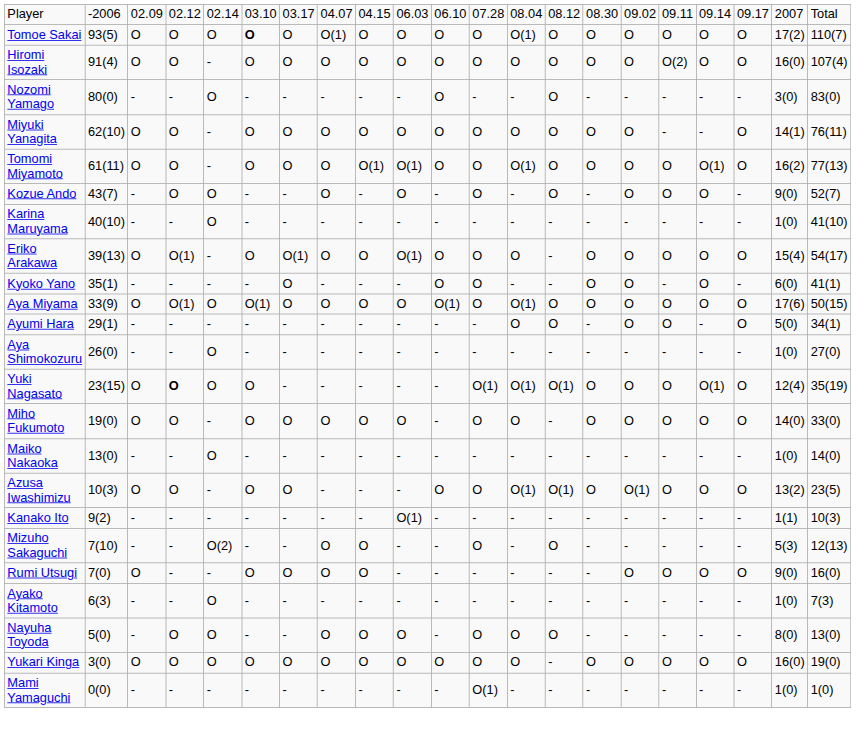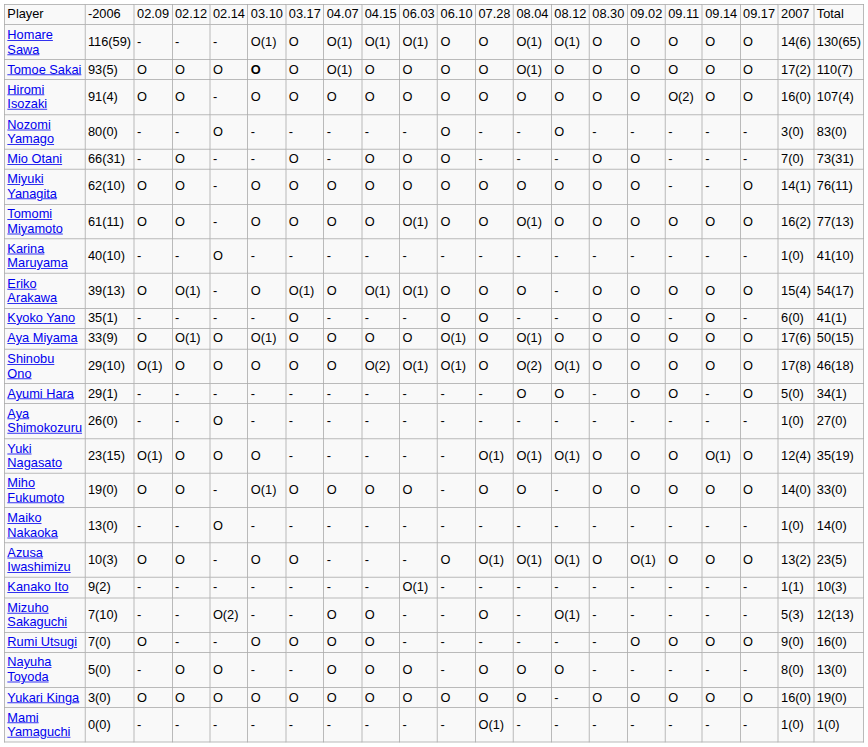 <table class="wikitable" style="text-align:left;">
 <tr>
 <td>Player</td>
 <td>-2006</td>
 <td>02.09</td>
 <td>02.12</td>
 <td>02.14</td>
 <td>03.10</td>
 <td>03.17</td>
 <td>04.07</td>
 <td>04.15</td>
 <td>06.03</td>
 <td>06.10</td>
 <td>07.28</td>
 <td>08.04</td>
 <td>08.12</td>
 <td>08.30</td>
 <td>09.02</td>
 <td>09.11</td>
 <td>09.14</td>
 <td>09.17</td>
 <td>2007</td>
 <td>Total</td>
+</tr>
+<tr>
+<td><a href='#'>Homare Sawa</a></td>
+<td>116(59)</td>
+<td>-</td>
+<td>-</td>
+<td>-</td>
+<td>O(1)</td>
+<td>O</td>
+<td>O(1)</td>
+<td>O(1)</td>
+<td>O(1)</td>
+<td>O</td>
+<td>O</td>
+<td>O(1)</td>
+<td>O(1)</td>
+<td>O</td>
+<td>O</td>
+<td>O</td>
+<td>O</td>
+<td>O</td>
+<td>14(6)</td>
+<td>130(65)</td>
 </tr>
 <tr>
 <td><a href='#'>Tomoe Sakai</a></td>
 <td>93(5)</td>
 <td>O</td>
 <td>O</td>
 <td>O</td>
 <td><strong>O</strong></td>
 <td>O</td>
 <td>O(1)</td>
 <td>O</td>
 <td>O</td>
 <td>O</td>
 <td>O</td>
 <td>O(1)</td>
 <td>O</td>
 <td>O</td>
 <td>O</td>
 <td>O</td>
 <td>O</td>
 <td>O</td>
 <td>17(2)</td>
 <td>110(7)</td>
 </tr>
 <tr>
 <td><a href='#'>Hiromi Isozaki</a></td>
 <td>91(4)</td>
 <td>O</td>
 <td>O</td>
 <td>-</td>
 <td>O</td>
 <td>O</td>
 <td>O</td>
 <td>O</td>
 <td>O</td>
 <td>O</td>
 <td>O</td>
 <td>O</td>
 <td>O</td>
 <td>O</td>
 <td>O</td>
 <td>O(2)</td>
 <td>O</td>
 <td>O</td>
 <td>16(0)</td>
 <td>107(4)</td>
 </tr>
 <tr>
 <td><a href='#'>Nozomi Yamago</a></td>
 <td>80(0)</td>
 <td>-</td>
 <td>-</td>
 <td>O</td>
 <td>-</td>
 <td>-</td>
 <td>-</td>
 <td>-</td>
 <td>-</td>
 <td>O</td>
 <td>-</td>
 <td>-</td>
 <td>O</td>
 <td>-</td>
 <td>-</td>
 <td>-</td>
 <td>-</td>
 <td>-</td>
 <td>3(0)</td>
 <td>83(0)</td>
 </tr>
 <tr>
+<td><a href='#'>Mio Otani</a></td>
+<td>66(31)</td>
+<td>-</td>
+<td>O</td>
+<td>-</td>
+<td>-</td>
+<td>O</td>
+<td>-</td>
+<td>O</td>
+<td>O</td>
+<td>O</td>
+<td>-</td>
+<td>-</td>
+<td>-</td>
+<td>O</td>
+<td>O</td>
+<td>-</td>
+<td>-</td>
+<td>-</td>
+<td>7(0)</td>
+<td>73(31)</td>
+</tr>
+<tr>
 <td><a href='#'>Miyuki Yanagita</a></td>
 <td>62(10)</td>
 <td>O</td>
 <td>O</td>
 <td>-</td>
 <td>O</td>
 <td>O</td>
 <td>O</td>
 <td>O</td>
 <td>O</td>
 <td>O</td>
 <td>O</td>
 <td>O</td>
 <td>O</td>
 <td>O</td>
 <td>O</td>
 <td>-</td>
 <td>-</td>
 <td>O</td>
 <td>14(1)</td>
 <td>76(11)</td>
 </tr>
 <tr>
 <td><a href='#'>Tomomi Miyamoto</a></td>
 <td>61(11)</td>
 <td>O</td>
 <td>O</td>
 <td>-</td>
 <td>O</td>
 <td>O</td>
 <td>O</td>
-<td>O(1)</td>
+<td>O</td>
 <td>O(1)</td>
 <td>O</td>
 <td>O</td>
 <td>O(1)</td>
 <td>O</td>
 <td>O</td>
 <td>O</td>
 <td>O</td>
-<td>O(1)</td>
+<td>O</td>
 <td>O</td>
 <td>16(2)</td>
 <td>77(13)</td>
-</tr>
-<tr>
-<td><a href='#'>Kozue Ando</a></td>
-<td>43(7)</td>
-<td>-</td>
-<td>O</td>
-<td>O</td>
-<td>-</td>
-<td>-</td>
-<td>O</td>
-<td>-</td>
-<td>O</td>
-<td>-</td>
-<td>O</td>
-<td>-</td>
-<td>O</td>
-<td>-</td>
-<td>O</td>
-<td>O</td>
-<td>O</td>
-<td>-</td>
-<td>9(0)</td>
-<td>52(7)</td>
 </tr>
 <tr>
 <td><a href='#'>Karina Maruyama</a></td>
 <td>40(10)</td>
 <td>-</td>
 <td>-</td>
 <td>O</td>
 <td>-</td>
 <td>-</td>
 <td>-</td>
 <td>-</td>
 <td>-</td>
 <td>-</td>
 <td>-</td>
 <td>-</td>
 <td>-</td>
 <td>-</td>
 <td>-</td>
 <td>-</td>
 <td>-</td>
 <td>-</td>
 <td>1(0)</td>
 <td>41(10)</td>
 </tr>
 <tr>
 <td><a href='#'>Eriko Arakawa</a></td>
 <td>39(13)</td>
 <td>O</td>
 <td>O(1)</td>
 <td>-</td>
 <td>O</td>
 <td>O(1)</td>
 <td>O</td>
-<td>O</td>
+<td>O(1)</td>
 <td>O(1)</td>
 <td>O</td>
 <td>O</td>
 <td>O</td>
 <td>-</td>
 <td>O</td>
 <td>O</td>
 <td>O</td>
 <td>O</td>
 <td>O</td>
 <td>15(4)</td>
 <td>54(17)</td>
 </tr>
 <tr>
 <td><a href='#'>Kyoko Yano</a></td>
 <td>35(1)</td>
 <td>-</td>
 <td>-</td>
 <td>-</td>
 <td>-</td>
 <td>O</td>
 <td>-</td>
 <td>-</td>
 <td>-</td>
 <td>O</td>
 <td>O</td>
 <td>-</td>
 <td>-</td>
 <td>O</td>
 <td>O</td>
 <td>-</td>
 <td>O</td>
 <td>-</td>
 <td>6(0)</td>
 <td>41(1)</td>
 </tr>
 <tr>
 <td><a href='#'>Aya Miyama</a></td>
 <td>33(9)</td>
 <td>O</td>
 <td>O(1)</td>
 <td>O</td>
 <td>O(1)</td>
 <td>O</td>
 <td>O</td>
 <td>O</td>
 <td>O</td>
 <td>O(1)</td>
 <td>O</td>
 <td>O(1)</td>
 <td>O</td>
 <td>O</td>
 <td>O</td>
 <td>O</td>
 <td>O</td>
 <td>O</td>
 <td>17(6)</td>
 <td>50(15)</td>
 </tr>
 <tr>
+<td><a href='#'>Shinobu Ono</a></td>
+<td>29(10)</td>
+<td>O(1)</td>
+<td>O</td>
+<td>O</td>
+<td>O</td>
+<td>O</td>
+<td>O</td>
+<td>O(2)</td>
+<td>O(1)</td>
+<td>O(1)</td>
+<td>O</td>
+<td>O(2)</td>
+<td>O(1)</td>
+<td>O</td>
+<td>O</td>
+<td>O</td>
+<td>O</td>
+<td>O</td>
+<td>17(8)</td>
+<td>46(18)</td>
+</tr>
+<tr>
 <td><a href='#'>Ayumi Hara</a></td>
 <td>29(1)</td>
 <td>-</td>
 <td>-</td>
 <td>-</td>
 <td>-</td>
 <td>-</td>
 <td>-</td>
 <td>-</td>
 <td>-</td>
 <td>-</td>
 <td>-</td>
 <td>O</td>
 <td>O</td>
 <td>-</td>
 <td>O</td>
 <td>O</td>
 <td>-</td>
 <td>O</td>
 <td>5(0)</td>
 <td>34(1)</td>
 </tr>
 <tr>
 <td><a href='#'>Aya Shimokozuru</a></td>
 <td>26(0)</td>
 <td>-</td>
 <td>-</td>
 <td>O</td>
 <td>-</td>
 <td>-</td>
 <td>-</td>
 <td>-</td>
 <td>-</td>
 <td>-</td>
 <td>-</td>
 <td>-</td>
 <td>-</td>
 <td>-</td>
 <td>-</td>
 <td>-</td>
 <td>-</td>
 <td>-</td>
 <td>1(0)</td>
 <td>27(0)</td>
 </tr>
 <tr>
 <td><a href='#'>Yuki Nagasato</a></td>
 <td>23(15)</td>
+<td>O(1)</td>
 <td>O</td>
-<td><strong>O</strong></td>
 <td>O</td>
 <td>O</td>
 <td>-</td>
 <td>-</td>
 <td>-</td>
 <td>-</td>
 <td>-</td>
 <td>O(1)</td>
 <td>O(1)</td>
 <td>O(1)</td>
 <td>O</td>
 <td>O</td>
 <td>O</td>
 <td>O(1)</td>
 <td>O</td>
 <td>12(4)</td>
 <td>35(19)</td>
 </tr>
 <tr>
 <td><a href='#'>Miho Fukumoto</a></td>
 <td>19(0)</td>
 <td>O</td>
 <td>O</td>
 <td>-</td>
-<td>O</td>
+<td>O(1)</td>
 <td>O</td>
 <td>O</td>
 <td>O</td>
 <td>O</td>
 <td>-</td>
 <td>O</td>
 <td>O</td>
 <td>-</td>
 <td>O</td>
 <td>O</td>
 <td>O</td>
 <td>O</td>
 <td>O</td>
 <td>14(0)</td>
 <td>33(0)</td>
 </tr>
 <tr>
 <td><a href='#'>Maiko Nakaoka</a></td>
 <td>13(0)</td>
 <td>-</td>
 <td>-</td>
 <td>O</td>
 <td>-</td>
 <td>-</td>
 <td>-</td>
 <td>-</td>
 <td>-</td>
 <td>-</td>
 <td>-</td>
 <td>-</td>
 <td>-</td>
 <td>-</td>
 <td>-</td>
 <td>-</td>
 <td>-</td>
 <td>-</td>
 <td>1(0)</td>
 <td>14(0)</td>
 </tr>
 <tr>
 <td><a href='#'>Azusa Iwashimizu</a></td>
 <td>10(3)</td>
 <td>O</td>
 <td>O</td>
 <td>-</td>
 <td>O</td>
 <td>O</td>
 <td>-</td>
 <td>-</td>
 <td>-</td>
 <td>O</td>
-<td>O</td>
+<td>O(1)</td>
 <td>O(1)</td>
 <td>O(1)</td>
 <td>O</td>
 <td>O(1)</td>
 <td>O</td>
 <td>O</td>
 <td>O</td>
 <td>13(2)</td>
 <td>23(5)</td>
 </tr>
 <tr>
 <td><a href='#'>Kanako Ito</a></td>
 <td>9(2)</td>
 <td>-</td>
 <td>-</td>
 <td>-</td>
 <td>-</td>
 <td>-</td>
 <td>-</td>
 <td>-</td>
 <td>O(1)</td>
 <td>-</td>
 <td>-</td>
 <td>-</td>
 <td>-</td>
 <td>-</td>
 <td>-</td>
 <td>-</td>
 <td>-</td>
 <td>-</td>
 <td>1(1)</td>
 <td>10(3)</td>
 </tr>
 <tr>
 <td><a href='#'>Mizuho Sakaguchi</a></td>
 <td>7(10)</td>
 <td>-</td>
 <td>-</td>
 <td>O(2)</td>
 <td>-</td>
 <td>-</td>
 <td>O</td>
 <td>O</td>
 <td>-</td>
 <td>-</td>
 <td>O</td>
 <td>-</td>
-<td>O</td>
+<td>O(1)</td>
 <td>-</td>
 <td>-</td>
 <td>-</td>
 <td>-</td>
 <td>-</td>
 <td>5(3)</td>
 <td>12(13)</td>
 </tr>
 <tr>
 <td><a href='#'>Rumi Utsugi</a></td>
 <td>7(0)</td>
 <td>O</td>
 <td>-</td>
 <td>-</td>
 <td>O</td>
 <td>O</td>
 <td>O</td>
 <td>O</td>
 <td>-</td>
 <td>-</td>
 <td>-</td>
 <td>-</td>
 <td>-</td>
 <td>-</td>
 <td>O</td>
 <td>O</td>
 <td>O</td>
 <td>O</td>
 <td>9(0)</td>
 <td>16(0)</td>
-</tr>
-<tr>
-<td><a href='#'>Ayako Kitamoto</a></td>
-<td>6(3)</td>
-<td>-</td>
-<td>-</td>
-<td>O</td>
-<td>-</td>
-<td>-</td>
-<td>-</td>
-<td>-</td>
-<td>-</td>
-<td>-</td>
-<td>-</td>
-<td>-</td>
-<td>-</td>
-<td>-</td>
-<td>-</td>
-<td>-</td>
-<td>-</td>
-<td>-</td>
-<td>1(0)</td>
-<td>7(3)</td>
 </tr>
 <tr>
 <td><a href='#'>Nayuha Toyoda</a></td>
 <td>5(0)</td>
 <td>-</td>
 <td>O</td>
 <td>O</td>
 <td>-</td>
 <td>-</td>
 <td>O</td>
 <td>O</td>
 <td>O</td>
 <td>-</td>
 <td>O</td>
 <td>O</td>
 <td>O</td>
 <td>-</td>
 <td>-</td>
 <td>-</td>
 <td>-</td>
 <td>-</td>
 <td>8(0)</td>
 <td>13(0)</td>
 </tr>
 <tr>
 <td><a href='#'>Yukari Kinga</a></td>
 <td>3(0)</td>
 <td>O</td>
 <td>O</td>
 <td>O</td>
 <td>O</td>
 <td>O</td>
 <td>O</td>
 <td>O</td>
 <td>O</td>
 <td>O</td>
 <td>O</td>
 <td>O</td>
 <td>-</td>
 <td>O</td>
 <td>O</td>
 <td>O</td>
 <td>O</td>
 <td>O</td>
 <td>16(0)</td>
 <td>19(0)</td>
 </tr>
 <tr>
 <td><a href='#'>Mami Yamaguchi</a></td>
 <td>0(0)</td>
 <td>-</td>
 <td>-</td>
 <td>-</td>
 <td>-</td>
 <td>-</td>
 <td>-</td>
 <td>-</td>
 <td>-</td>
 <td>-</td>
 <td>O(1)</td>
 <td>-</td>
 <td>-</td>
 <td>-</td>
 <td>-</td>
 <td>-</td>
 <td>-</td>
 <td>-</td>
 <td>1(0)</td>
 <td>1(0)</td>
 </tr>
 </table>
